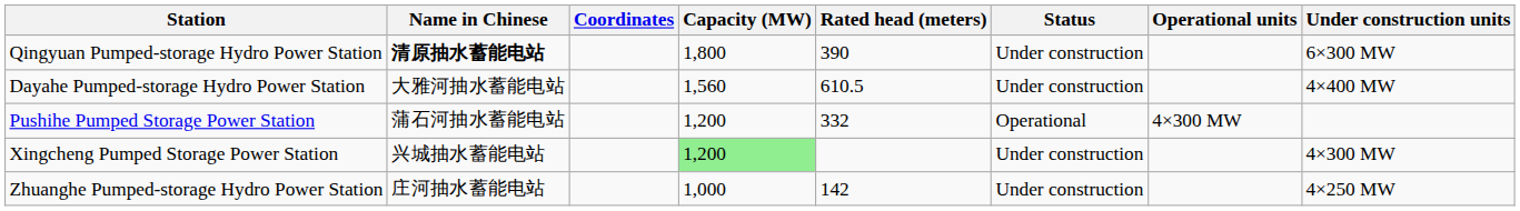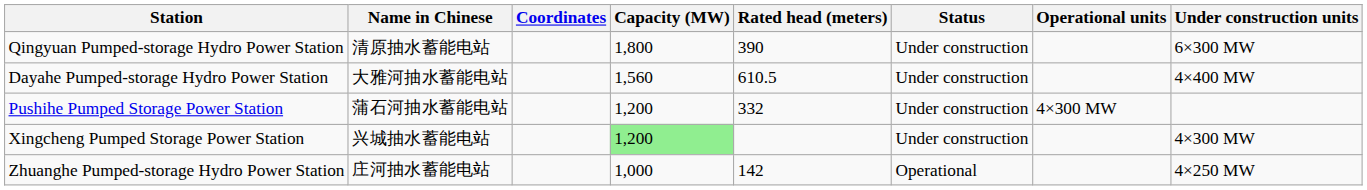 <table class="wikitable sortable">
 <tr>
 <th>Station</th>
 <th>Name in Chinese</th>
 <th><a href='#'>Coordinates</a></th>
 <th>Capacity (MW)</th>
 <th>Rated head (meters)</th>
 <th>Status</th>
 <th>Operational units</th>
 <th>Under construction units</th>
 </tr>
 <tr>
 <td>Qingyuan Pumped-storage Hydro Power Station</td>
-<td><strong>清原抽水蓄能电站</strong></td>
+<td>清原抽水蓄能电站</td>
 <td></td>
 <td>1,800</td>
 <td>390</td>
 <td>Under construction</td>
 <td></td>
 <td>6×300 MW</td>
 </tr>
 <tr>
 <td>Dayahe Pumped-storage Hydro Power Station</td>
 <td>大雅河抽水蓄能电站</td>
 <td></td>
 <td>1,560</td>
 <td>610.5</td>
 <td>Under construction</td>
 <td></td>
 <td>4×400 MW</td>
 </tr>
 <tr>
 <td><a href='#'>Pushihe Pumped Storage Power Station</a></td>
 <td>蒲石河抽水蓄能电站</td>
 <td></td>
 <td>1,200</td>
 <td>332</td>
-<td>Operational</td>
+<td>Under construction</td>
 <td>4×300 MW</td>
 <td></td>
 </tr>
 <tr>
 <td>Xingcheng Pumped Storage Power Station</td>
 <td>兴城抽水蓄能电站</td>
 <td></td>
 <td style="background: lightgreen;">1,200</td>
 <td></td>
 <td>Under construction</td>
 <td></td>
 <td>4×300 MW</td>
 </tr>
 <tr>
 <td>Zhuanghe Pumped-storage Hydro Power Station</td>
 <td>庄河抽水蓄能电站</td>
 <td></td>
 <td>1,000</td>
 <td>142</td>
-<td>Under construction</td>
+<td>Operational</td>
 <td></td>
 <td>4×250 MW</td>
 </tr>
 </table>
